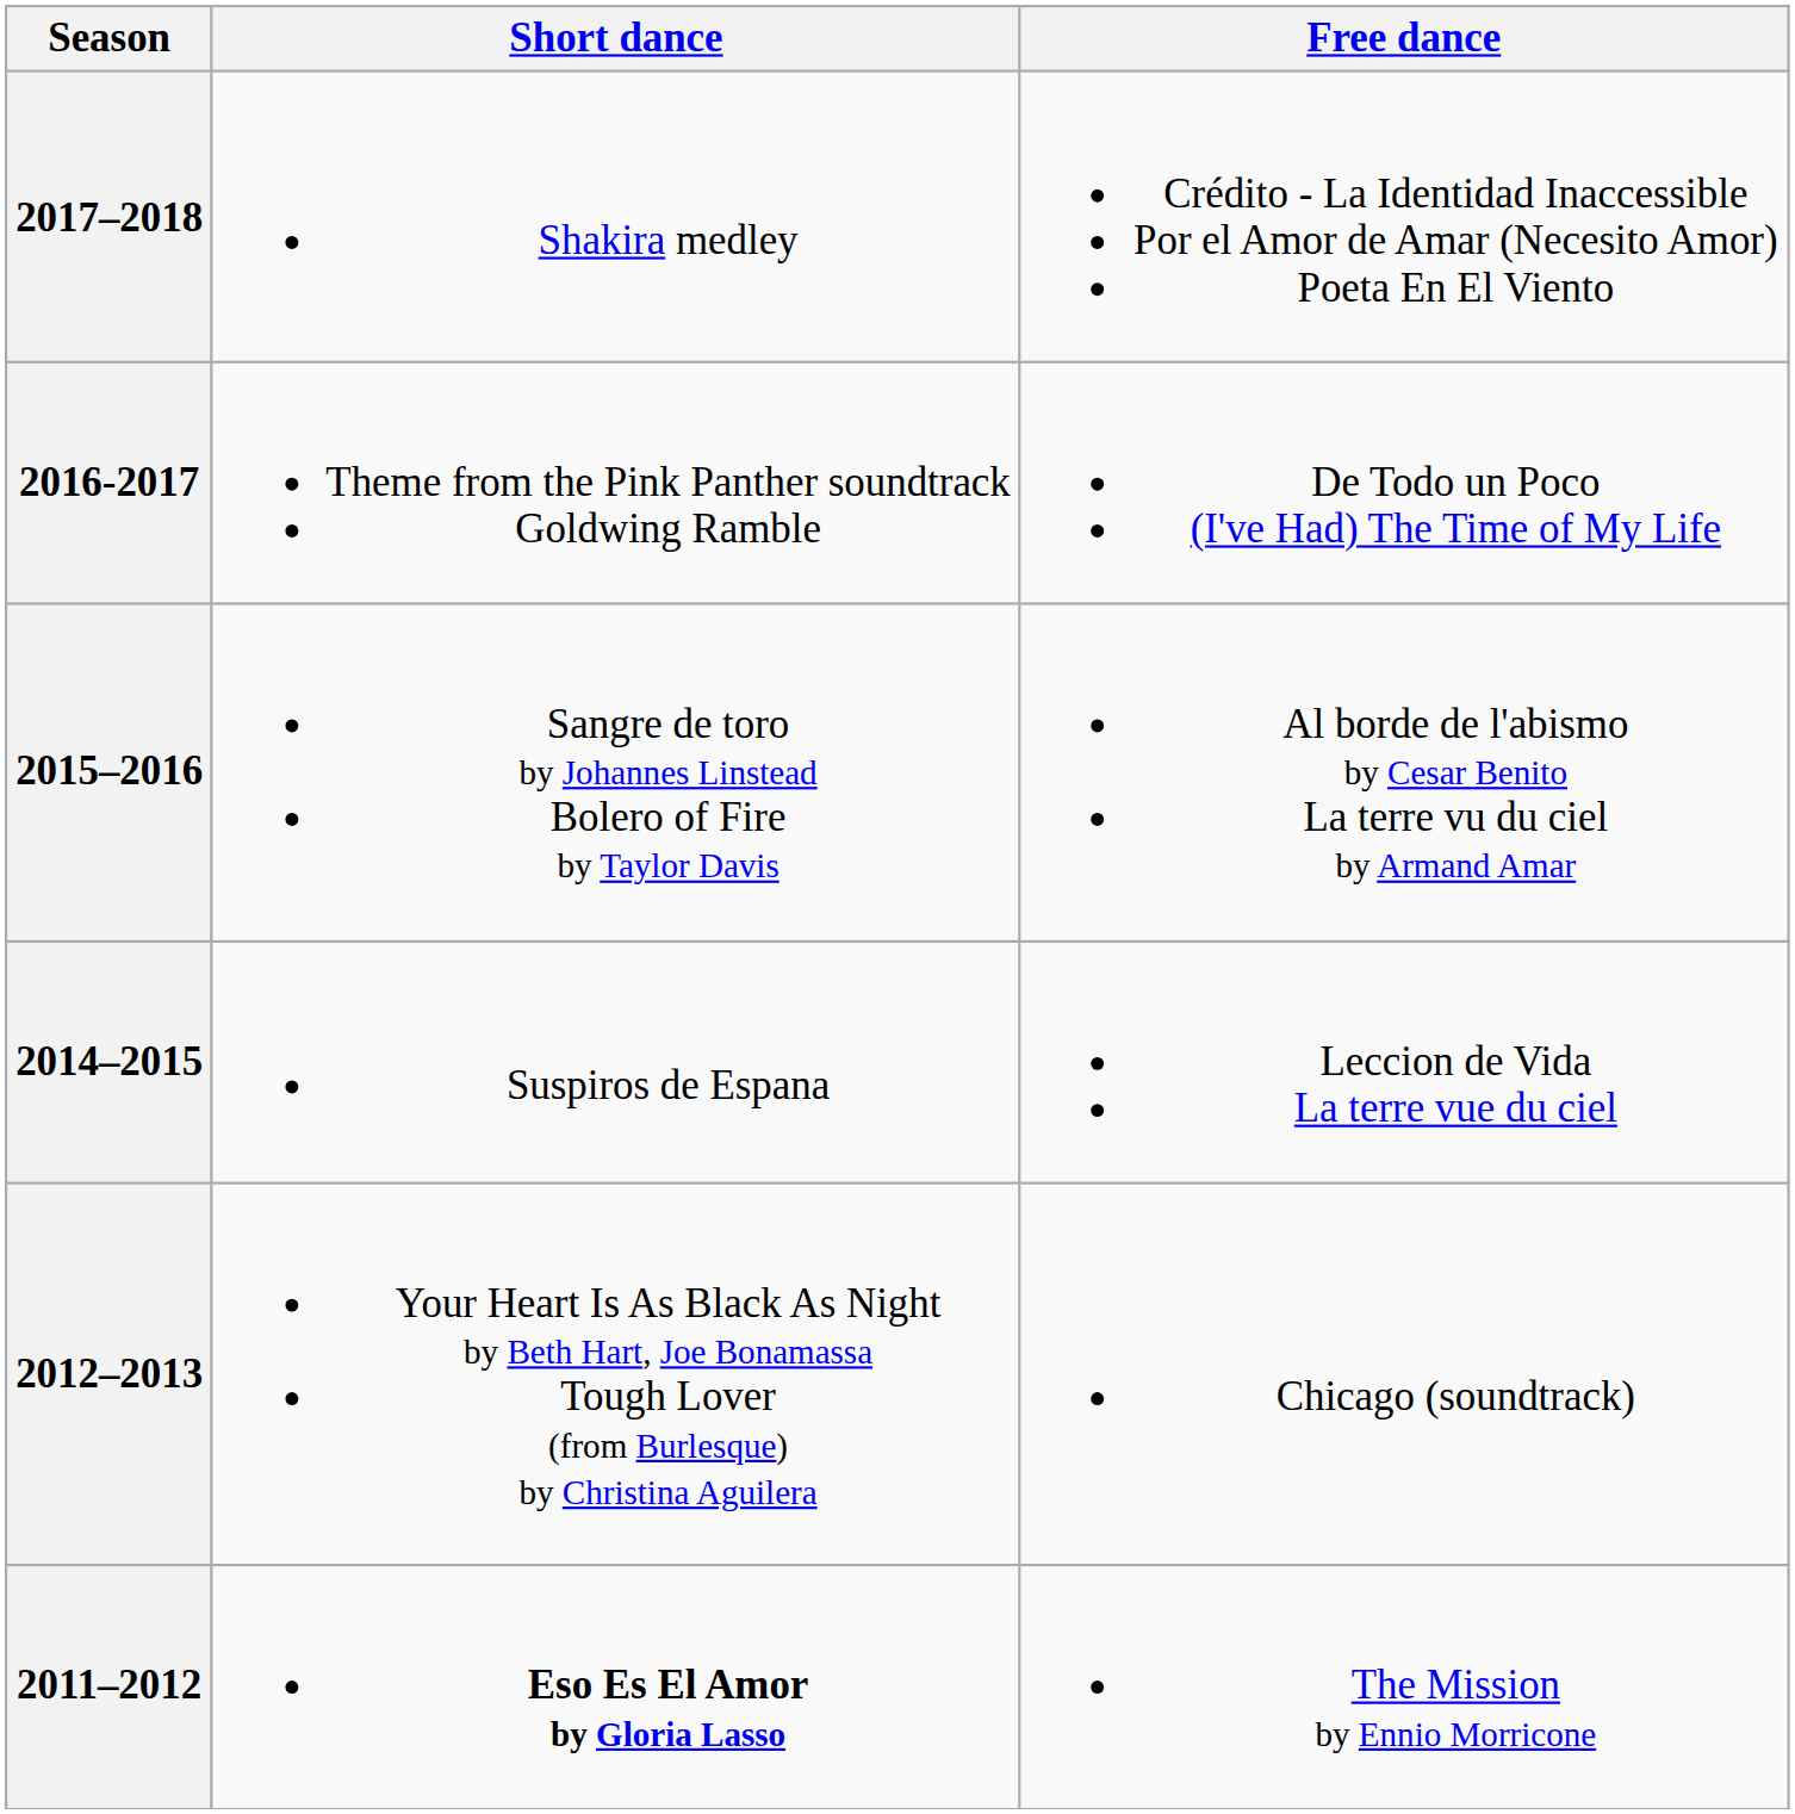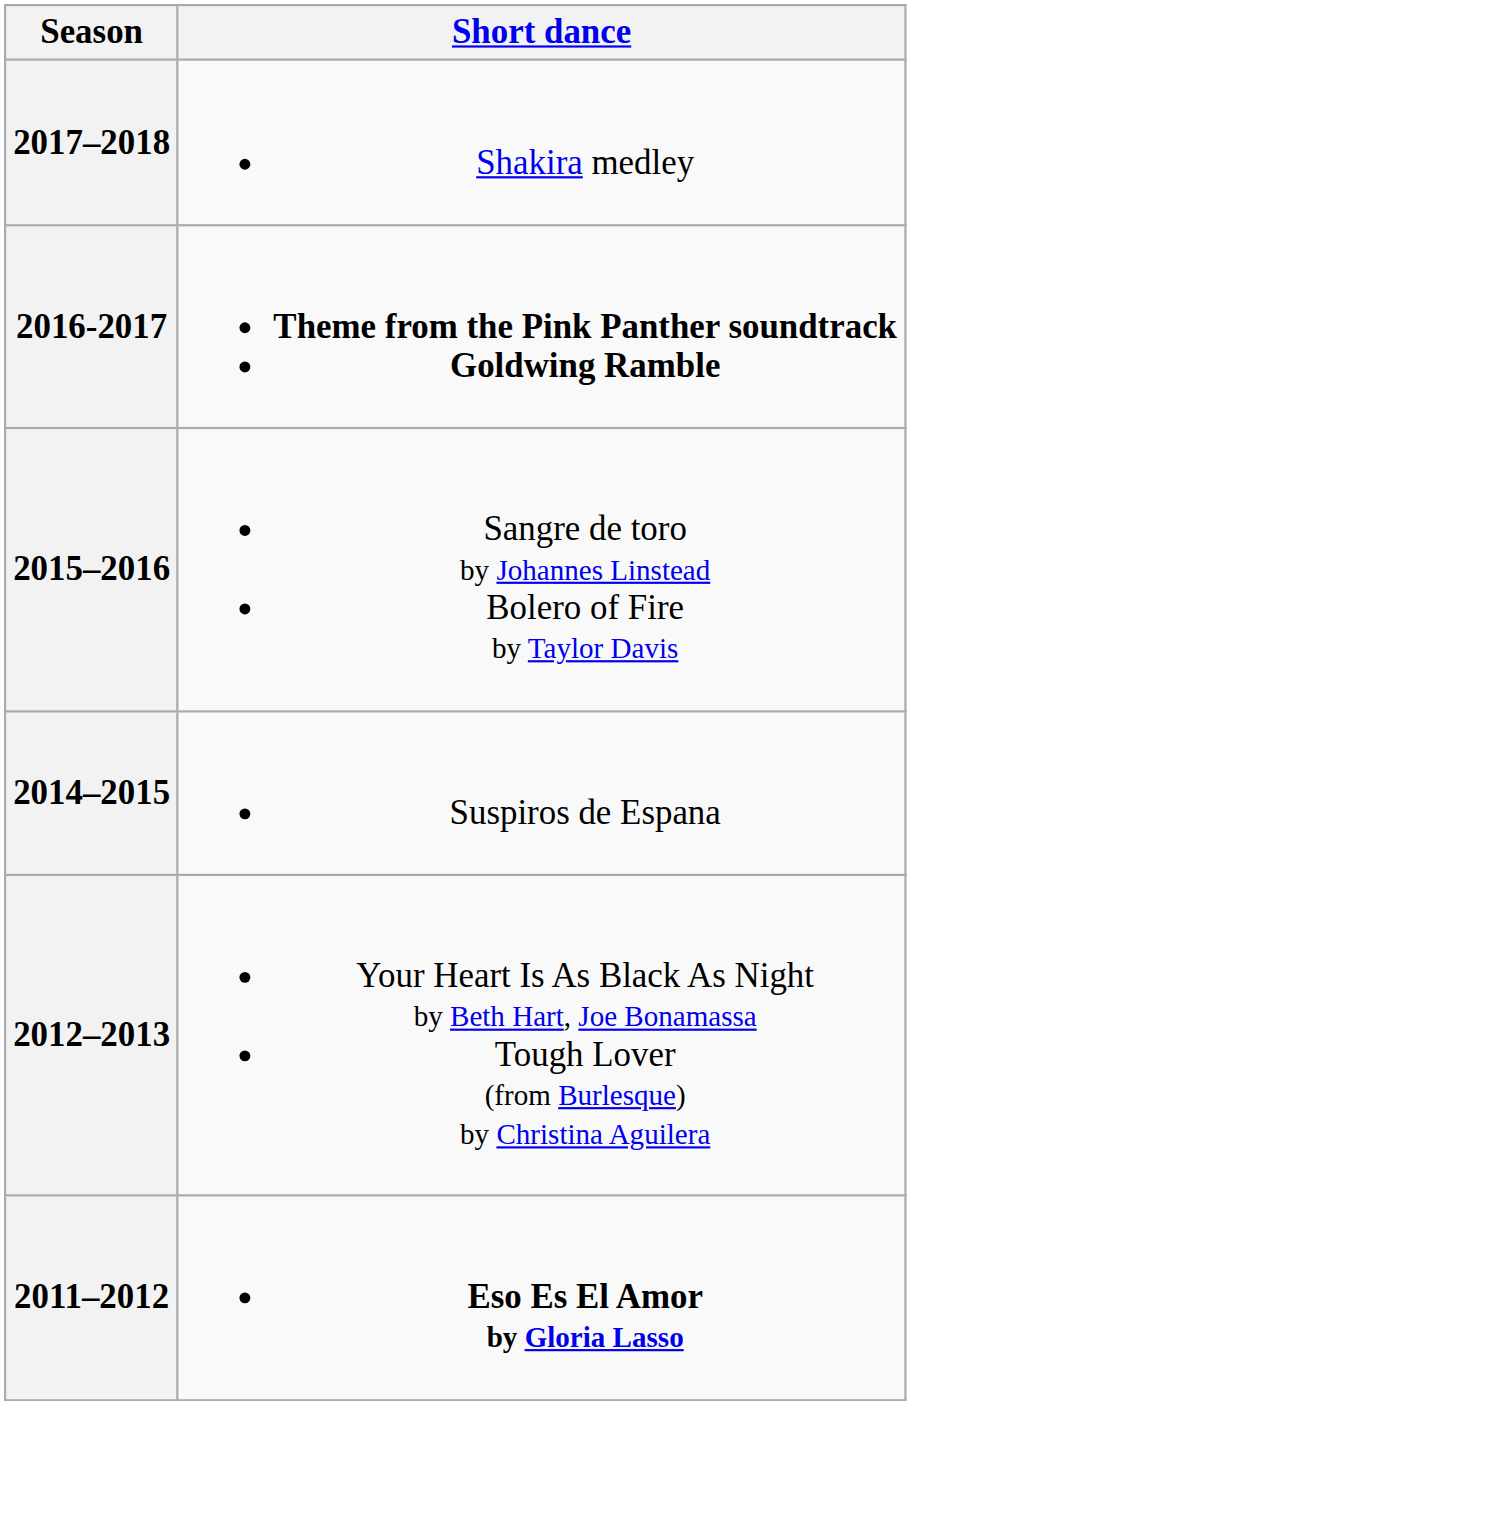 <table class=wikitable style=text-align:center>
 <tr>
 <th>Season</th>
 <th><a href='#'>Short dance</a></th>
-<th><a href='#'>Free dance</a></th>
 </tr>
 <tr>
 <th>2017–2018</th>
 <td><br><ul><li><a href='#'>Shakira</a> medley</li></ul></td>
-<td><br><ul><li>Crédito - La Identidad Inaccessible <br></li><li>Por el Amor de Amar (Necesito Amor) <br></li><li>Poeta En El Viento <br></li></ul></td>
 </tr>
 <tr>
 <th>2016-2017</th>
-<td><br><ul><li>Theme from the Pink Panther soundtrack</li><li>Goldwing Ramble <br></li></ul></td>
-<td><br><ul><li>De Todo un Poco <br></li><li><a href='#'>(I've Had) The Time of My Life</a> <br></li></ul></td>
+<td><strong><br><ul><li>Theme from the Pink Panther soundtrack</li><li>Goldwing Ramble <br></li></ul></strong></td>
 </tr>
 <tr>
 <th>2015–2016 <br> </th>
 <td><br><ul><li>Sangre de toro <br><small>by <a href='#'>Johannes Linstead</a></small></li><li>Bolero of Fire <br><small>by <a href='#'>Taylor Davis</a></small></li></ul></td>
-<td><br><ul><li>Al borde de l'abismo <br><small>by <a href='#'>Cesar Benito</a></small></li><li>La terre vu du ciel <br><small>by <a href='#'>Armand Amar</a></small></li></ul></td>
 </tr>
 <tr>
 <th>2014–2015</th>
 <td><br><ul><li>Suspiros de Espana</li></ul></td>
-<td><br><ul><li>Leccion de Vida</li><li><a href='#'>La terre vue du ciel</a></li></ul></td>
 </tr>
 <tr>
 <th>2012–2013 <br> </th>
 <td><br><ul><li>Your Heart Is As Black As Night <br><small> by <a href='#'>Beth Hart</a>, <a href='#'>Joe Bonamassa</a> </small></li><li>Tough Lover <br><small> (from <a href='#'>Burlesque</a>) <br> by <a href='#'>Christina Aguilera</a> </small></li></ul></td>
-<td><br><ul><li>Chicago (soundtrack)</li></ul></td>
 </tr>
 <tr>
 <th>2011–2012 <br> </th>
 <td><strong><br><ul><li>Eso Es El Amor <br><small> by <a href='#'>Gloria Lasso</a> </small></li></ul></strong></td>
-<td><br><ul><li><a href='#'>The Mission</a> <br><small> by <a href='#'>Ennio Morricone</a> </small></li></ul></td>
 </tr>
 </table>
